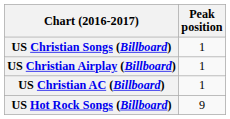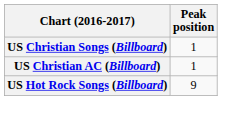 <table class="wikitable sortable plainrowheaders" style="text-align:center">
 <tr>
 <th scope="col">Chart (2016-2017)</th>
 <th scope="col">Peak<br>position</th>
 </tr>
 <tr>
 <th scope="row">US <a href='#'>Christian Songs</a> (<em><a href='#'>Billboard</a></em>)</th>
-<td>1</td>
-</tr>
-<tr>
-<th scope="row">US <a href='#'>Christian Airplay</a> (<em><a href='#'>Billboard</a></em>)</th>
 <td>1</td>
 </tr>
 <tr>
 <th scope="row">US <a href='#'>Christian AC</a> (<em><a href='#'>Billboard</a></em>)</th>
 <td>1</td>
 </tr>
 <tr>
 <th scope="row">US <a href='#'>Hot Rock Songs</a> (<em><a href='#'>Billboard</a></em>)</th>
 <td>9</td>
 </tr>
 </table>
